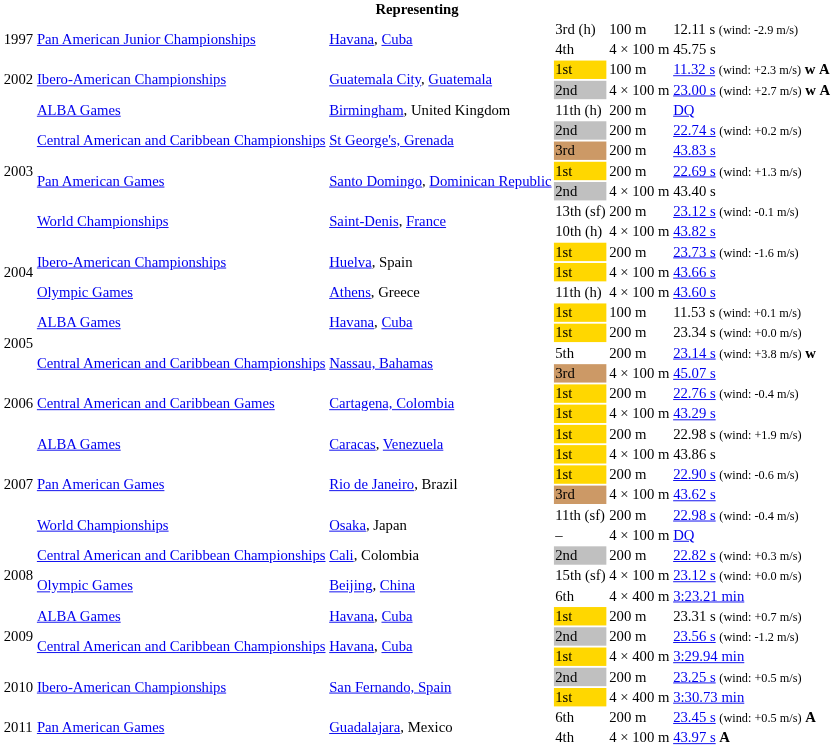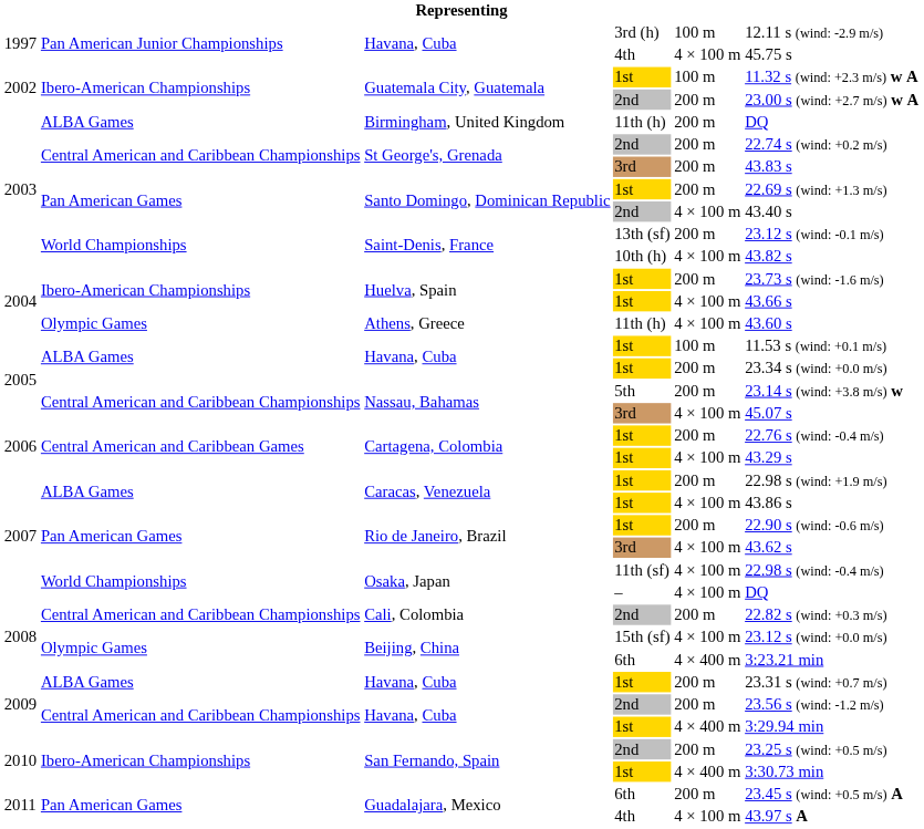 <table>
 <tr>
 <th colspan="6">Representing </th>
 </tr>
 <tr>
 <td rowspan=2>1997</td>
 <td rowspan=2><a href='#'>Pan American Junior Championships</a></td>
 <td rowspan=2><a href='#'>Havana</a>, <a href='#'>Cuba</a></td>
 <td>3rd (h)</td>
 <td>100 m</td>
 <td>12.11 s  <small>(wind: -2.9 m/s)</small></td>
 </tr>
 <tr>
 <td>4th</td>
 <td>4 × 100 m</td>
 <td>45.75 s</td>
 </tr>
 <tr>
 <td rowspan=2>2002</td>
 <td rowspan=2><a href='#'>Ibero-American Championships</a></td>
 <td rowspan=2><a href='#'>Guatemala City</a>, <a href='#'>Guatemala</a></td>
 <td bgcolor="gold">1st</td>
 <td>100 m</td>
 <td><a href='#'>11.32 s</a>  <small>(wind: +2.3 m/s)</small> <strong>w</strong> <strong>A</strong></td>
 </tr>
 <tr>
 <td bgcolor="silver">2nd</td>
-<td>4 × 100 m</td>
+<td>200 m</td>
 <td><a href='#'>23.00 s</a>  <small>(wind: +2.7 m/s)</small> <strong>w</strong> <strong>A</strong></td>
 </tr>
 <tr>
 <td rowspan=7>2003</td>
 <td><a href='#'>ALBA Games</a></td>
 <td><a href='#'>Birmingham</a>, United Kingdom</td>
 <td>11th (h)</td>
 <td>200 m</td>
 <td><a href='#'>DQ</a></td>
 </tr>
 <tr>
 <td rowspan=2><a href='#'>Central American and Caribbean Championships</a></td>
 <td rowspan=2><a href='#'>St George's, Grenada</a></td>
 <td bgcolor="silver">2nd</td>
 <td>200 m</td>
 <td><a href='#'>22.74 s</a> <small>(wind: +0.2 m/s)</small></td>
 </tr>
 <tr>
 <td bgcolor="cc9966">3rd</td>
 <td>200 m</td>
 <td><a href='#'>43.83 s</a></td>
 </tr>
 <tr>
 <td rowspan=2><a href='#'>Pan American Games</a></td>
 <td rowspan=2><a href='#'>Santo Domingo</a>, <a href='#'>Dominican Republic</a></td>
 <td bgcolor="gold">1st</td>
 <td>200 m</td>
 <td><a href='#'>22.69 s</a> <small>(wind: +1.3 m/s)</small></td>
 </tr>
 <tr>
 <td bgcolor="silver">2nd</td>
 <td>4 × 100 m</td>
 <td>43.40 s</td>
 </tr>
 <tr>
 <td rowspan=2><a href='#'>World Championships</a></td>
 <td rowspan=2><a href='#'>Saint-Denis</a>, <a href='#'>France</a></td>
 <td>13th (sf)</td>
 <td>200 m</td>
 <td><a href='#'>23.12 s</a> <small>(wind: -0.1 m/s)</small></td>
 </tr>
 <tr>
 <td>10th (h)</td>
 <td>4 × 100 m</td>
 <td><a href='#'>43.82 s</a></td>
 </tr>
 <tr>
 <td rowspan=3>2004</td>
 <td rowspan=2><a href='#'>Ibero-American Championships</a></td>
 <td rowspan=2><a href='#'>Huelva</a>, Spain</td>
 <td bgcolor="gold">1st</td>
 <td>200 m</td>
 <td><a href='#'>23.73 s</a> <small>(wind: -1.6 m/s)</small></td>
 </tr>
 <tr>
 <td bgcolor="gold">1st</td>
 <td>4 × 100 m</td>
 <td><a href='#'>43.66 s</a></td>
 </tr>
 <tr>
 <td><a href='#'>Olympic Games</a></td>
 <td><a href='#'>Athens</a>, Greece</td>
 <td>11th (h)</td>
 <td>4 × 100 m</td>
 <td><a href='#'>43.60 s</a></td>
 </tr>
 <tr>
 <td rowspan=4>2005</td>
 <td rowspan=2><a href='#'>ALBA Games</a></td>
 <td rowspan=2><a href='#'>Havana</a>, <a href='#'>Cuba</a></td>
 <td bgcolor=gold>1st</td>
 <td>100 m</td>
 <td>11.53 s <small>(wind: +0.1 m/s)</small></td>
 </tr>
 <tr>
 <td bgcolor=gold>1st</td>
 <td>200 m</td>
 <td>23.34 s <small>(wind: +0.0 m/s)</small></td>
 </tr>
 <tr>
 <td rowspan=2><a href='#'>Central American and Caribbean Championships</a></td>
 <td rowspan=2><a href='#'>Nassau, Bahamas</a></td>
 <td>5th</td>
 <td>200 m</td>
 <td><a href='#'>23.14 s</a> <small>(wind: +3.8 m/s)</small> <strong>w</strong></td>
 </tr>
 <tr>
 <td bgcolor="cc9966">3rd</td>
 <td>4 × 100 m</td>
 <td><a href='#'>45.07 s</a></td>
 </tr>
 <tr>
 <td rowspan=2>2006</td>
 <td rowspan=2><a href='#'>Central American and Caribbean Games</a></td>
 <td rowspan=2><a href='#'>Cartagena, Colombia</a></td>
 <td bgcolor="gold">1st</td>
 <td>200 m</td>
 <td><a href='#'>22.76 s</a> <small>(wind: -0.4 m/s)</small></td>
 </tr>
 <tr>
 <td bgcolor="gold">1st</td>
 <td>4 × 100 m</td>
 <td><a href='#'>43.29 s</a></td>
 </tr>
 <tr>
 <td rowspan=6>2007</td>
 <td rowspan=2><a href='#'>ALBA Games</a></td>
 <td rowspan=2><a href='#'>Caracas</a>, <a href='#'>Venezuela</a></td>
 <td bgcolor=gold>1st</td>
 <td>200 m</td>
 <td>22.98 s <small>(wind: +1.9 m/s)</small></td>
 </tr>
 <tr>
 <td bgcolor=gold>1st</td>
 <td>4 × 100 m</td>
 <td>43.86 s</td>
 </tr>
 <tr>
 <td rowspan=2><a href='#'>Pan American Games</a></td>
 <td rowspan=2><a href='#'>Rio de Janeiro</a>, Brazil</td>
 <td bgcolor="gold">1st</td>
 <td>200 m</td>
 <td><a href='#'>22.90 s</a> <small>(wind: -0.6 m/s)</small></td>
 </tr>
 <tr>
 <td bgcolor="cc9966">3rd</td>
 <td>4 × 100 m</td>
 <td><a href='#'>43.62 s</a></td>
 </tr>
 <tr>
 <td rowspan=2><a href='#'>World Championships</a></td>
 <td rowspan=2><a href='#'>Osaka</a>, Japan</td>
 <td>11th (sf)</td>
-<td>200 m</td>
+<td>4 × 100 m</td>
 <td><a href='#'>22.98 s</a> <small>(wind: -0.4 m/s)</small></td>
 </tr>
 <tr>
 <td>–</td>
 <td>4 × 100 m</td>
 <td><a href='#'>DQ</a></td>
 </tr>
 <tr>
 <td rowspan=3>2008</td>
 <td><a href='#'>Central American and Caribbean Championships</a></td>
 <td><a href='#'>Cali</a>, Colombia</td>
 <td bgcolor="silver">2nd</td>
 <td>200 m</td>
 <td><a href='#'>22.82 s</a> <small>(wind: +0.3 m/s)</small></td>
 </tr>
 <tr>
 <td rowspan=2><a href='#'>Olympic Games</a></td>
 <td rowspan=2><a href='#'>Beijing</a>, <a href='#'>China</a></td>
 <td>15th (sf)</td>
 <td>4 × 100 m</td>
 <td><a href='#'>23.12 s</a> <small>(wind: +0.0 m/s)</small></td>
 </tr>
 <tr>
 <td>6th</td>
 <td>4 × 400 m</td>
 <td><a href='#'>3:23.21 min</a></td>
 </tr>
 <tr>
 <td rowspan=3>2009</td>
 <td><a href='#'>ALBA Games</a></td>
 <td><a href='#'>Havana</a>, <a href='#'>Cuba</a></td>
 <td bgcolor=gold>1st</td>
 <td>200 m</td>
 <td>23.31 s <small>(wind: +0.7 m/s)</small></td>
 </tr>
 <tr>
 <td rowspan=2><a href='#'>Central American and Caribbean Championships</a></td>
 <td rowspan=2><a href='#'>Havana</a>, <a href='#'>Cuba</a></td>
 <td bgcolor="silver">2nd</td>
 <td>200 m</td>
 <td><a href='#'>23.56 s</a> <small>(wind: -1.2 m/s)</small></td>
 </tr>
 <tr>
 <td bgcolor="gold">1st</td>
 <td>4 × 400 m</td>
 <td><a href='#'>3:29.94 min</a></td>
 </tr>
 <tr>
 <td rowspan=2>2010</td>
 <td rowspan=2><a href='#'>Ibero-American Championships</a></td>
 <td rowspan=2><a href='#'>San Fernando, Spain</a></td>
 <td bgcolor="silver">2nd</td>
 <td>200 m</td>
 <td><a href='#'>23.25 s</a> <small>(wind: +0.5 m/s)</small></td>
 </tr>
 <tr>
 <td bgcolor="gold">1st</td>
 <td>4 × 400 m</td>
 <td><a href='#'>3:30.73 min</a></td>
 </tr>
 <tr>
 <td rowspan=2>2011</td>
 <td rowspan=2><a href='#'>Pan American Games</a></td>
 <td rowspan=2><a href='#'>Guadalajara</a>, Mexico</td>
 <td>6th</td>
 <td>200 m</td>
 <td><a href='#'>23.45 s</a> <small>(wind: +0.5 m/s)</small> <strong>A</strong></td>
 </tr>
 <tr>
 <td>4th</td>
 <td>4 × 100 m</td>
 <td><a href='#'>43.97 s</a> <strong>A</strong></td>
 </tr>
 </table>
